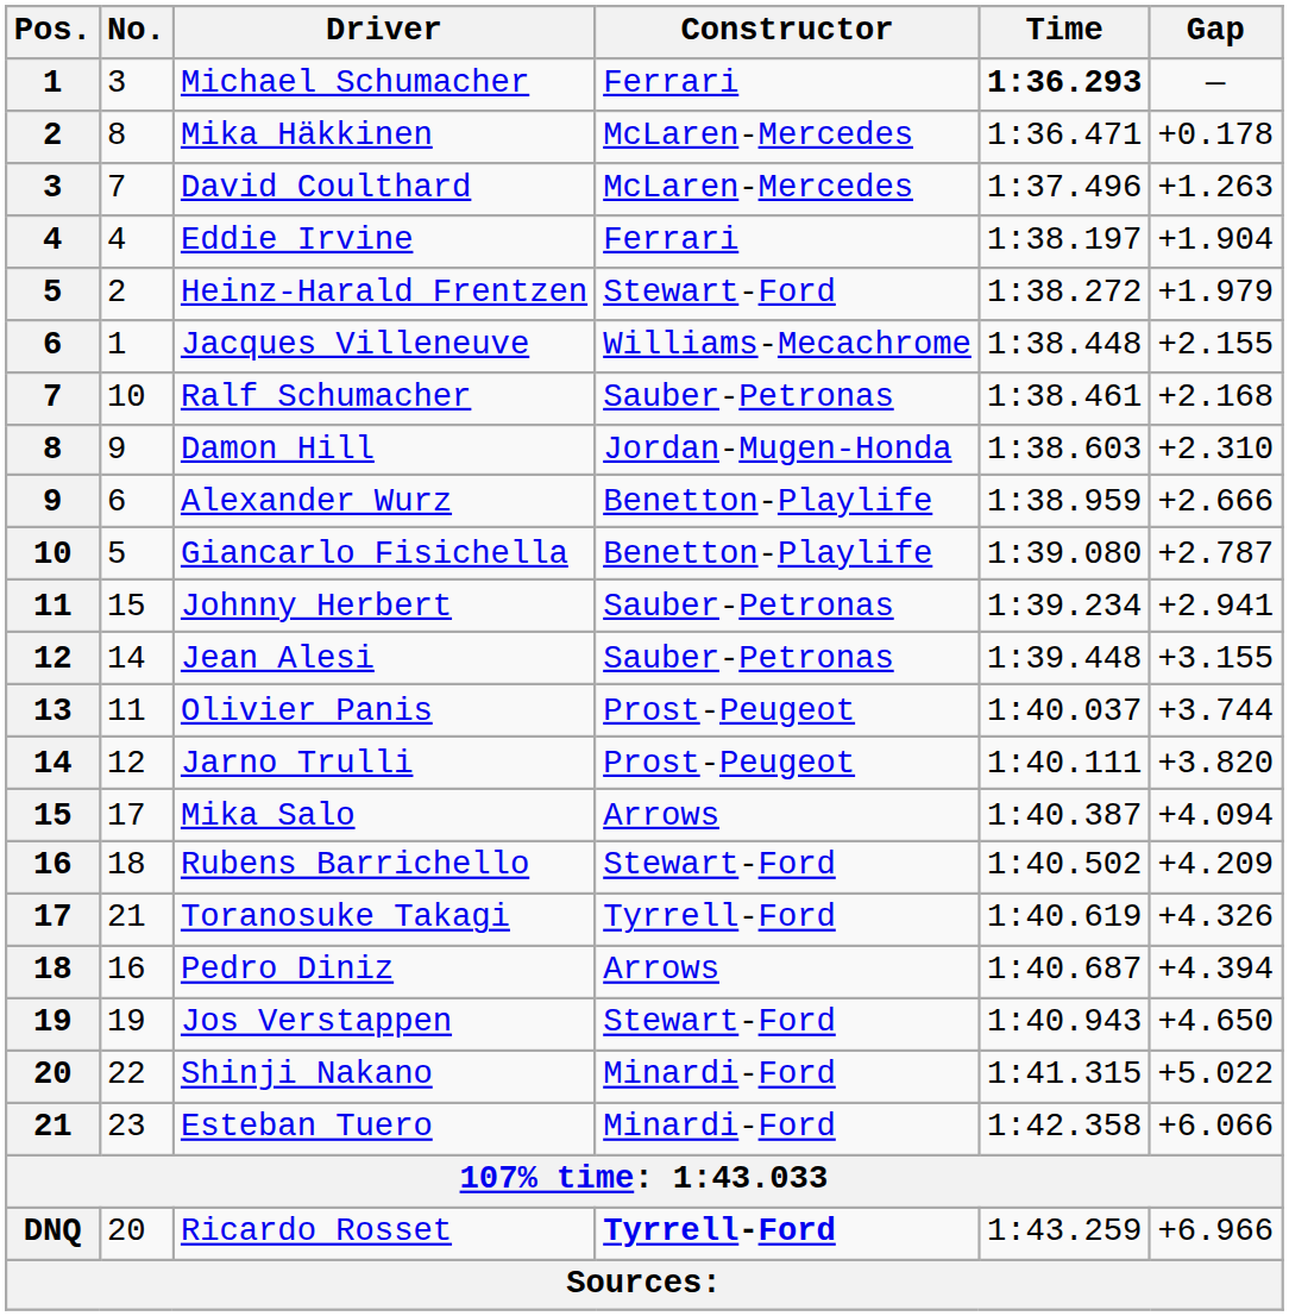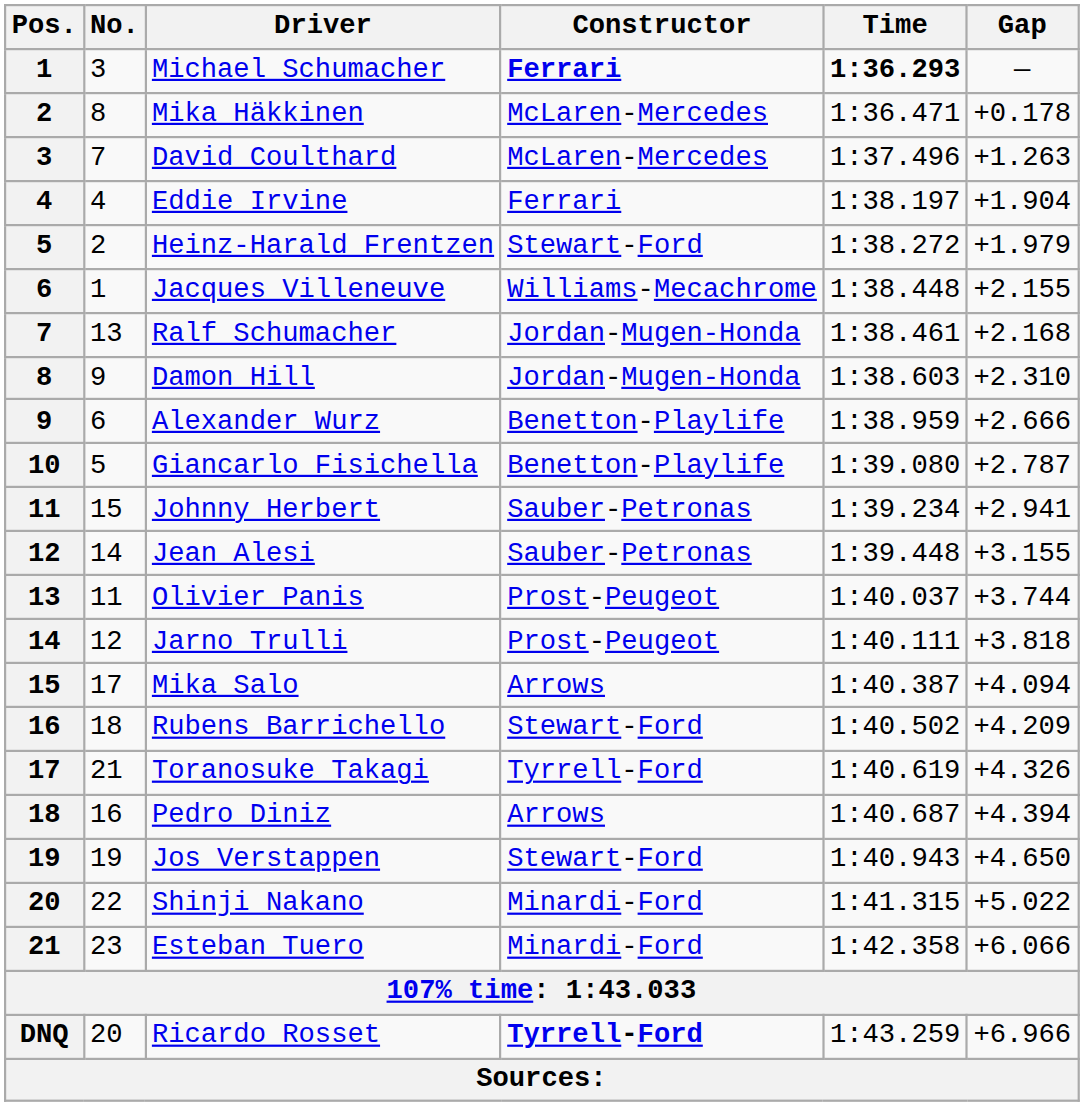 <table class="wikitable sortable" style="font-size: 95%;">
 <tr>
 <th>Pos.</th>
 <th>No.</th>
 <th>Driver</th>
 <th>Constructor</th>
 <th>Time</th>
 <th>Gap</th>
 </tr>
 <tr>
 <th>1</th>
 <td>3</td>
 <td> <a href='#'>Michael Schumacher</a></td>
-<td><a href='#'>Ferrari</a></td>
+<td><strong><a href='#'>Ferrari</a></strong></td>
 <td><strong>1:36.293</strong></td>
 <td align="center">—</td>
 </tr>
 <tr>
 <th>2</th>
 <td>8</td>
 <td> <a href='#'>Mika Häkkinen</a></td>
 <td><a href='#'>McLaren</a>-<a href='#'>Mercedes</a></td>
 <td>1:36.471</td>
 <td>+0.178</td>
 </tr>
 <tr>
 <th>3</th>
 <td>7</td>
 <td> <a href='#'>David Coulthard</a></td>
 <td><a href='#'>McLaren</a>-<a href='#'>Mercedes</a></td>
 <td>1:37.496</td>
 <td>+1.263</td>
 </tr>
 <tr>
 <th>4</th>
 <td>4</td>
 <td> <a href='#'>Eddie Irvine</a></td>
 <td><a href='#'>Ferrari</a></td>
 <td>1:38.197</td>
 <td>+1.904</td>
 </tr>
 <tr>
 <th>5</th>
 <td>2</td>
 <td> <a href='#'>Heinz-Harald Frentzen</a></td>
 <td><a href='#'>Stewart</a>-<a href='#'>Ford</a></td>
 <td>1:38.272</td>
 <td>+1.979</td>
 </tr>
 <tr>
 <th>6</th>
 <td>1</td>
 <td> <a href='#'>Jacques Villeneuve</a></td>
 <td><a href='#'>Williams</a>-<a href='#'>Mecachrome</a></td>
 <td>1:38.448</td>
 <td>+2.155</td>
 </tr>
 <tr>
 <th>7</th>
-<td>10</td>
+<td>13</td>
 <td> <a href='#'>Ralf Schumacher</a></td>
-<td><a href='#'>Sauber</a>-<a href='#'>Petronas</a></td>
+<td><a href='#'>Jordan</a>-<a href='#'>Mugen-Honda</a></td>
 <td>1:38.461</td>
 <td>+2.168</td>
 </tr>
 <tr>
 <th>8</th>
 <td>9</td>
 <td> <a href='#'>Damon Hill</a></td>
 <td><a href='#'>Jordan</a>-<a href='#'>Mugen-Honda</a></td>
 <td>1:38.603</td>
 <td>+2.310</td>
 </tr>
 <tr>
 <th>9</th>
 <td>6</td>
 <td> <a href='#'>Alexander Wurz</a></td>
 <td><a href='#'>Benetton</a>-<a href='#'>Playlife</a></td>
 <td>1:38.959</td>
 <td>+2.666</td>
 </tr>
 <tr>
 <th>10</th>
 <td>5</td>
 <td> <a href='#'>Giancarlo Fisichella</a></td>
 <td><a href='#'>Benetton</a>-<a href='#'>Playlife</a></td>
 <td>1:39.080</td>
 <td>+2.787</td>
 </tr>
 <tr>
 <th>11</th>
 <td>15</td>
 <td> <a href='#'>Johnny Herbert</a></td>
 <td><a href='#'>Sauber</a>-<a href='#'>Petronas</a></td>
 <td>1:39.234</td>
 <td>+2.941</td>
 </tr>
 <tr>
 <th>12</th>
 <td>14</td>
 <td> <a href='#'>Jean Alesi</a></td>
 <td><a href='#'>Sauber</a>-<a href='#'>Petronas</a></td>
 <td>1:39.448</td>
 <td>+3.155</td>
 </tr>
 <tr>
 <th>13</th>
 <td>11</td>
 <td> <a href='#'>Olivier Panis</a></td>
 <td><a href='#'>Prost</a>-<a href='#'>Peugeot</a></td>
 <td>1:40.037</td>
 <td>+3.744</td>
 </tr>
 <tr>
 <th>14</th>
 <td>12</td>
 <td> <a href='#'>Jarno Trulli</a></td>
 <td><a href='#'>Prost</a>-<a href='#'>Peugeot</a></td>
 <td>1:40.111</td>
-<td>+3.820</td>
+<td>+3.818</td>
 </tr>
 <tr>
 <th>15</th>
 <td>17</td>
 <td> <a href='#'>Mika Salo</a></td>
 <td><a href='#'>Arrows</a></td>
 <td>1:40.387</td>
 <td>+4.094</td>
 </tr>
 <tr>
 <th>16</th>
 <td>18</td>
 <td> <a href='#'>Rubens Barrichello</a></td>
 <td><a href='#'>Stewart</a>-<a href='#'>Ford</a></td>
 <td>1:40.502</td>
 <td>+4.209</td>
 </tr>
 <tr>
 <th>17</th>
 <td>21</td>
 <td> <a href='#'>Toranosuke Takagi</a></td>
 <td><a href='#'>Tyrrell</a>-<a href='#'>Ford</a></td>
 <td>1:40.619</td>
 <td>+4.326</td>
 </tr>
 <tr>
 <th>18</th>
 <td>16</td>
 <td> <a href='#'>Pedro Diniz</a></td>
 <td><a href='#'>Arrows</a></td>
 <td>1:40.687</td>
 <td>+4.394</td>
 </tr>
 <tr>
 <th>19</th>
 <td>19</td>
 <td> <a href='#'>Jos Verstappen</a></td>
 <td><a href='#'>Stewart</a>-<a href='#'>Ford</a></td>
 <td>1:40.943</td>
 <td>+4.650</td>
 </tr>
 <tr>
 <th>20</th>
 <td>22</td>
 <td> <a href='#'>Shinji Nakano</a></td>
 <td><a href='#'>Minardi</a>-<a href='#'>Ford</a></td>
 <td>1:41.315</td>
 <td>+5.022</td>
 </tr>
 <tr>
 <th>21</th>
 <td>23</td>
 <td> <a href='#'>Esteban Tuero</a></td>
 <td><a href='#'>Minardi</a>-<a href='#'>Ford</a></td>
 <td>1:42.358</td>
 <td>+6.066</td>
 </tr>
 <tr>
 <th colspan="6"><a href='#'>107% time</a>: 1:43.033</th>
 </tr>
 <tr>
 <th>DNQ</th>
 <td>20</td>
 <td> <a href='#'>Ricardo Rosset</a></td>
 <td><strong><a href='#'>Tyrrell</a>-<a href='#'>Ford</a></strong></td>
 <td>1:43.259</td>
 <td>+6.966</td>
 </tr>
 <tr>
 <th colspan="6">Sources:</th>
 </tr>
 </table>
